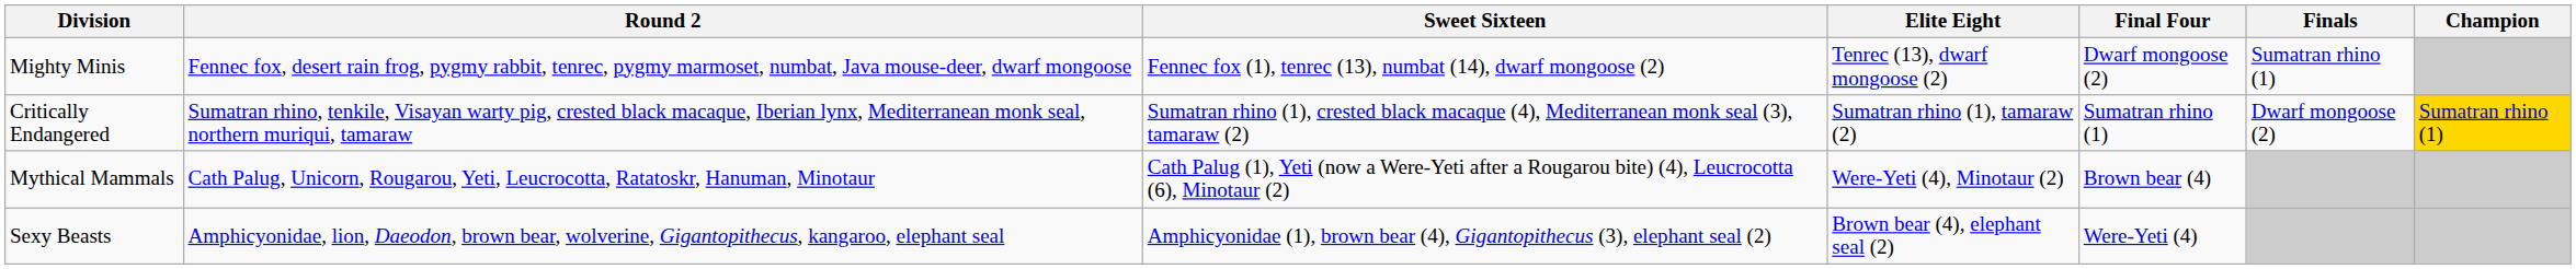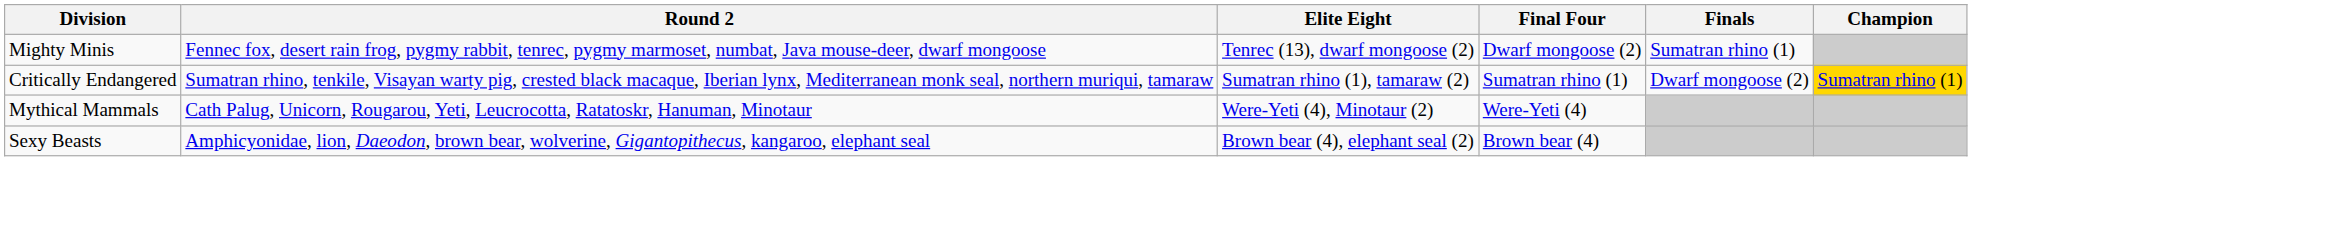 <table class="wikitable">
 <tr>
 <th>Division</th>
 <th>Round 2</th>
-<th>Sweet Sixteen</th>
 <th>Elite Eight</th>
 <th>Final Four</th>
 <th>Finals</th>
 <th>Champion</th>
 </tr>
 <tr>
 <td>Mighty Minis</td>
 <td><a href='#'>Fennec fox</a>, <a href='#'>desert rain frog</a>, <a href='#'>pygmy rabbit</a>, <a href='#'>tenrec</a>, <a href='#'>pygmy marmoset</a>, <a href='#'>numbat</a>, <a href='#'>Java mouse-deer</a>, <a href='#'>dwarf mongoose</a></td>
-<td><a href='#'>Fennec fox</a> (1), <a href='#'>tenrec</a> (13), <a href='#'>numbat</a> (14), <a href='#'>dwarf mongoose</a> (2)</td>
 <td><a href='#'>Tenrec</a> (13), <a href='#'>dwarf mongoose</a> (2)</td>
 <td><a href='#'>Dwarf mongoose</a> (2)</td>
 <td><a href='#'>Sumatran rhino</a> (1)</td>
 <td style="background:#ccc;"></td>
 </tr>
 <tr>
 <td>Critically Endangered</td>
 <td><a href='#'>Sumatran rhino</a>, <a href='#'>tenkile</a>, <a href='#'>Visayan warty pig</a>, <a href='#'>crested black macaque</a>, <a href='#'>Iberian lynx</a>, <a href='#'>Mediterranean monk seal</a>, <a href='#'>northern muriqui</a>, <a href='#'>tamaraw</a></td>
-<td><a href='#'>Sumatran rhino</a> (1), <a href='#'>crested black macaque</a> (4), <a href='#'>Mediterranean monk seal</a> (3), <a href='#'>tamaraw</a> (2)</td>
 <td><a href='#'>Sumatran rhino</a> (1), <a href='#'>tamaraw</a> (2)</td>
 <td><a href='#'>Sumatran rhino</a> (1)</td>
 <td><a href='#'>Dwarf mongoose</a> (2)</td>
 <td style="background:gold;"><a href='#'>Sumatran rhino</a> (1)</td>
 </tr>
 <tr>
 <td>Mythical Mammals</td>
 <td><a href='#'>Cath Palug</a>, <a href='#'>Unicorn</a>, <a href='#'>Rougarou</a>, <a href='#'>Yeti</a>, <a href='#'>Leucrocotta</a>, <a href='#'>Ratatoskr</a>, <a href='#'>Hanuman</a>, <a href='#'>Minotaur</a></td>
-<td><a href='#'>Cath Palug</a> (1), <a href='#'>Yeti</a> (now a Were-Yeti after a Rougarou bite) (4), <a href='#'>Leucrocotta</a> (6), <a href='#'>Minotaur</a> (2)</td>
 <td><a href='#'>Were-Yeti</a> (4), <a href='#'>Minotaur</a> (2)</td>
-<td><a href='#'>Brown bear</a> (4)</td>
+<td><a href='#'>Were-Yeti</a> (4)</td>
 <td style="background:#ccc;"></td>
 <td style="background:#ccc;"></td>
 </tr>
 <tr>
 <td>Sexy Beasts</td>
 <td><a href='#'>Amphicyonidae</a>, <a href='#'>lion</a>, <em><a href='#'>Daeodon</a></em>, <a href='#'>brown bear</a>, <a href='#'>wolverine</a>, <em><a href='#'>Gigantopithecus</a></em>, <a href='#'>kangaroo</a>, <a href='#'>elephant seal</a></td>
-<td><a href='#'>Amphicyonidae</a> (1), <a href='#'>brown bear</a> (4), <em><a href='#'>Gigantopithecus</a></em> (3), <a href='#'>elephant seal</a> (2)</td>
 <td><a href='#'>Brown bear</a> (4), <a href='#'>elephant seal</a> (2)</td>
-<td><a href='#'>Were-Yeti</a> (4)</td>
+<td><a href='#'>Brown bear</a> (4)</td>
 <td style="background:#ccc;"></td>
 <td style="background:#ccc;"></td>
 </tr>
 </table>
